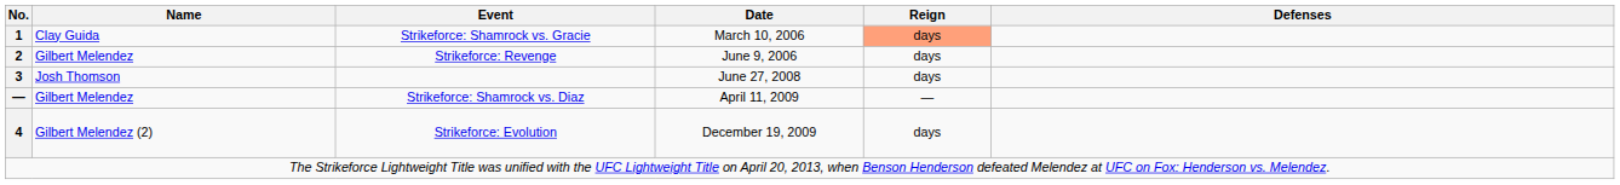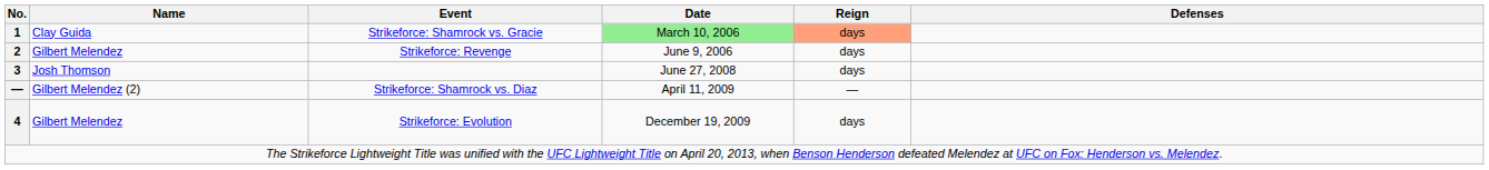 <table class="wikitable" width=100% style="text-align: center;">
 <tr>
 <th width=1%>No.</th>
 <th width=19%>Name</th>
 <th width=20%>Event</th>
 <th width=13%>Date</th>
 <th width=8%>Reign</th>
 <th width=47%>Defenses</th>
 </tr>
 <tr>
 <th>1</th>
 <td align=left> <a href='#'>Clay Guida</a><br></td>
 <td><a href='#'>Strikeforce: Shamrock vs. Gracie</a><br></td>
-<td>March 10, 2006</td>
+<td style="background: lightgreen;">March 10, 2006</td>
 <td style="background: lightsalmon;"> days</td>
 <td></td>
 </tr>
 <tr>
 <th>2</th>
 <td align=left> <a href='#'>Gilbert Melendez</a></td>
 <td><a href='#'>Strikeforce: Revenge</a><br></td>
 <td>June 9, 2006</td>
 <td> days</td>
 <td align=left></td>
 </tr>
 <tr>
 <th>3</th>
 <td align=left> <a href='#'>Josh Thomson</a></td>
 <td><br></td>
 <td>June 27, 2008</td>
 <td> days</td>
 <td></td>
 </tr>
 <tr>
 <th>—</th>
-<td align=left> <a href='#'>Gilbert Melendez</a><br></td>
+<td align=left> <a href='#'>Gilbert Melendez</a> (2)</td>
 <td><a href='#'>Strikeforce: Shamrock vs. Diaz</a><br></td>
 <td>April 11, 2009</td>
 <td>—</td>
 <td align=left></td>
 </tr>
 <tr>
 <th>4</th>
-<td align=left> <a href='#'>Gilbert Melendez</a> (2)</td>
+<td align=left> <a href='#'>Gilbert Melendez</a><br></td>
 <td><a href='#'>Strikeforce: Evolution</a><br></td>
 <td>December 19, 2009</td>
 <td> days</td>
 <td align=left><br><br><br></td>
 </tr>
 <tr>
 <td align=center colspan=6><em>The Strikeforce Lightweight Title was unified with the <a href='#'>UFC Lightweight Title</a> on April 20, 2013, when <a href='#'>Benson Henderson</a> defeated Melendez at <a href='#'>UFC on Fox: Henderson vs. Melendez</a></em>.</td>
 </tr>
 </table>
